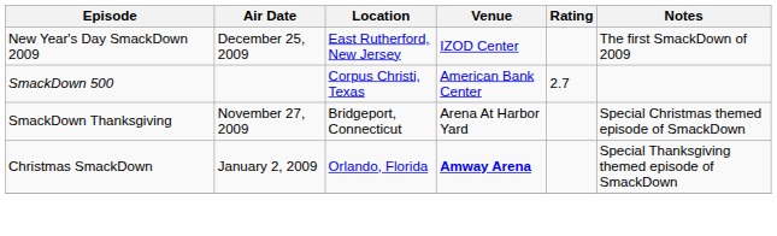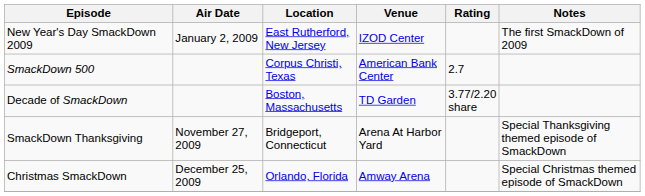 <table class="wikitable plainrowheaders sortable" style="width:100%;">
 <tr>
 <th style="width:29%;">Episode</th>
 <th style="width:15%;">Air Date</th>
 <th style="width:15%;">Location</th>
 <th style="width:15%;">Venue</th>
 <th style="width:2%;">Rating</th>
 <th style="width:99%;">Notes</th>
 </tr>
 <tr>
 <td>New Year's Day SmackDown 2009</td>
-<td>December 25, 2009</td>
+<td>January 2, 2009</td>
 <td><a href='#'>East Rutherford, New Jersey</a></td>
 <td><a href='#'>IZOD Center</a></td>
 <td></td>
 <td>The first SmackDown of 2009</td>
 </tr>
 <tr>
 <td><em>SmackDown 500</em></td>
 <td></td>
 <td><a href='#'>Corpus Christi, Texas</a></td>
 <td><a href='#'>American Bank Center</a></td>
 <td>2.7</td>
 <td></td>
 </tr>
 <tr>
+<td>Decade of <em>SmackDown</em></td>
+<td></td>
+<td><a href='#'>Boston, Massachusetts</a></td>
+<td><a href='#'>TD Garden</a></td>
+<td>3.77/2.20 share</td>
+<td></td>
+</tr>
+<tr>
 <td>SmackDown Thanksgiving</td>
 <td>November 27, 2009</td>
 <td>Bridgeport, Connecticut</td>
 <td>Arena At Harbor Yard</td>
 <td></td>
-<td>Special Christmas themed episode of SmackDown</td>
+<td>Special Thanksgiving themed episode of SmackDown</td>
 </tr>
 <tr>
 <td>Christmas SmackDown</td>
-<td>January 2, 2009</td>
+<td>December 25, 2009</td>
 <td><a href='#'>Orlando, Florida</a></td>
-<td><strong><a href='#'>Amway Arena</a></strong></td>
+<td><a href='#'>Amway Arena</a></td>
 <td></td>
-<td>Special Thanksgiving themed episode of SmackDown</td>
+<td>Special Christmas themed episode of SmackDown</td>
 </tr>
 <tr>
 </tr>
 </table>
